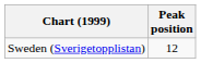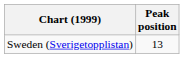 <table class="wikitable">
 <tr>
 <th>Chart (1999)</th>
 <th>Peak<br>position</th>
 </tr>
 <tr>
 <td>Sweden (<a href='#'>Sverigetopplistan</a>)</td>
-<td align="center">12</td>
+<td align="center">13</td>
 </tr>
 </table>
